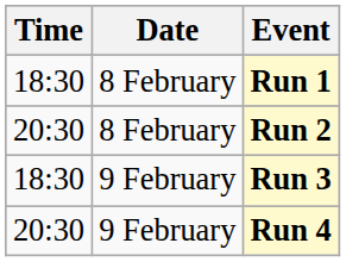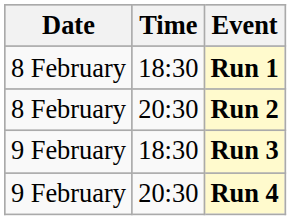 <table class=wikitable>
 <tr>
+<th>Date</th>
 <th>Time</th>
-<th>Date</th>
 <th>Event</th>
 </tr>
 <tr>
+<td>8 February</td>
 <td>18:30</td>
-<td>8 February</td>
 <td style=background:lemonchiffon><strong>Run 1</strong></td>
 </tr>
 <tr>
+<td>8 February</td>
 <td>20:30</td>
-<td>8 February</td>
 <td style=background:lemonchiffon><strong>Run 2</strong></td>
 </tr>
 <tr>
+<td>9 February</td>
 <td>18:30</td>
-<td>9 February</td>
 <td style=background:lemonchiffon><strong>Run 3</strong></td>
 </tr>
 <tr>
+<td>9 February</td>
 <td>20:30</td>
-<td>9 February</td>
 <td style=background:lemonchiffon><strong>Run 4</strong></td>
 </tr>
 </table>
